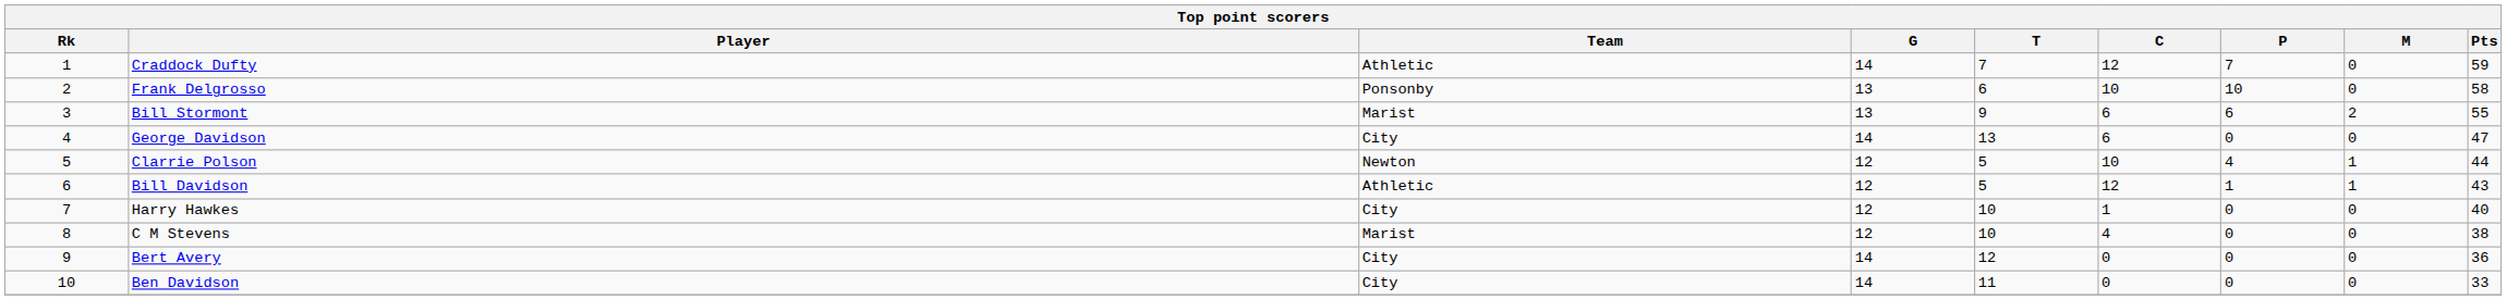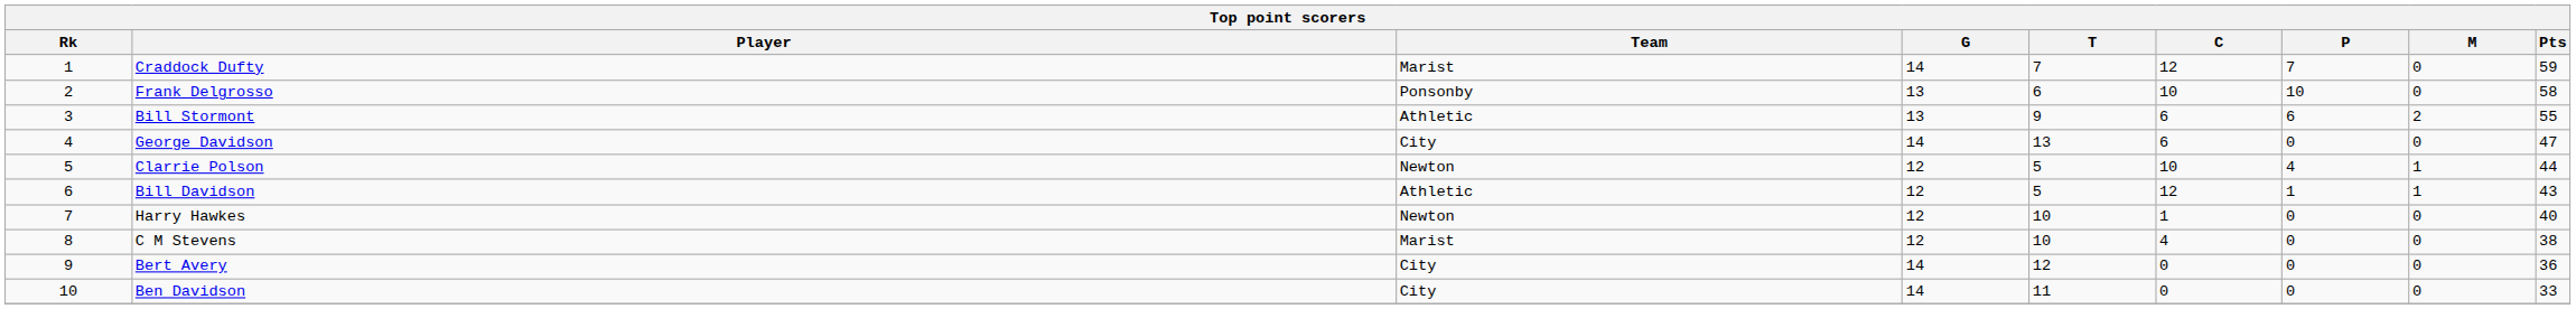 <table class="wikitable collapsible sortable" style="text-align:left; font-size:100%; width:110%;">
 <tr>
 <th colspan="100%">Top point scorers</th>
 </tr>
 <tr>
 <th style="width:5%;">Rk</th>
 <th style="width:50%;">Player</th>
 <th style="width:20%;">Team</th>
 <th style="width:5%;">G</th>
 <th style="width:5%;">T</th>
 <th style="width:5%;">C</th>
 <th style="width:5%;">P</th>
 <th style="width:5%;">M</th>
 <th style="width:10%;">Pts<br></th>
 </tr>
 <tr>
 <td style="text-align:center;">1</td>
 <td><a href='#'>Craddock Dufty</a></td>
-<td>Athletic</td>
+<td>Marist</td>
 <td>14</td>
 <td>7</td>
 <td>12</td>
 <td>7</td>
 <td>0</td>
 <td>59</td>
 </tr>
 <tr>
 <td style="text-align:center;">2</td>
 <td><a href='#'>Frank Delgrosso</a></td>
 <td>Ponsonby</td>
 <td>13</td>
 <td>6</td>
 <td>10</td>
 <td>10</td>
 <td>0</td>
 <td>58</td>
 </tr>
 <tr>
 <td style="text-align:center;">3</td>
 <td><a href='#'>Bill Stormont</a></td>
-<td>Marist</td>
+<td>Athletic</td>
 <td>13</td>
 <td>9</td>
 <td>6</td>
 <td>6</td>
 <td>2</td>
 <td>55</td>
 </tr>
 <tr>
 <td style="text-align:center;">4</td>
 <td><a href='#'>George Davidson</a></td>
 <td>City</td>
 <td>14</td>
 <td>13</td>
 <td>6</td>
 <td>0</td>
 <td>0</td>
 <td>47</td>
 </tr>
 <tr>
 <td style="text-align:center;">5</td>
 <td><a href='#'>Clarrie Polson</a></td>
 <td>Newton</td>
 <td>12</td>
 <td>5</td>
 <td>10</td>
 <td>4</td>
 <td>1</td>
 <td>44</td>
 </tr>
 <tr>
 <td style="text-align:center;">6</td>
 <td><a href='#'>Bill Davidson</a></td>
 <td>Athletic</td>
 <td>12</td>
 <td>5</td>
 <td>12</td>
 <td>1</td>
 <td>1</td>
 <td>43</td>
 </tr>
 <tr>
 <td style="text-align:center;">7</td>
 <td>Harry Hawkes</td>
-<td>City</td>
+<td>Newton</td>
 <td>12</td>
 <td>10</td>
 <td>1</td>
 <td>0</td>
 <td>0</td>
 <td>40</td>
 </tr>
 <tr>
 <td style="text-align:center;">8</td>
 <td>C M Stevens</td>
 <td>Marist</td>
 <td>12</td>
 <td>10</td>
 <td>4</td>
 <td>0</td>
 <td>0</td>
 <td>38</td>
 </tr>
 <tr>
 <td style="text-align:center;">9</td>
 <td><a href='#'>Bert Avery</a></td>
 <td>City</td>
 <td>14</td>
 <td>12</td>
 <td>0</td>
 <td>0</td>
 <td>0</td>
 <td>36</td>
 </tr>
 <tr>
 <td style="text-align:center;">10</td>
 <td><a href='#'>Ben Davidson</a></td>
 <td>City</td>
 <td>14</td>
 <td>11</td>
 <td>0</td>
 <td>0</td>
 <td>0</td>
 <td>33</td>
 </tr>
 <tr>
 </tr>
 </table>
